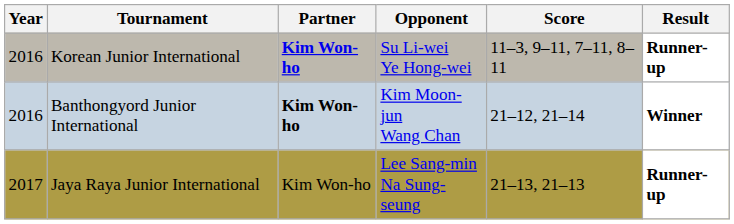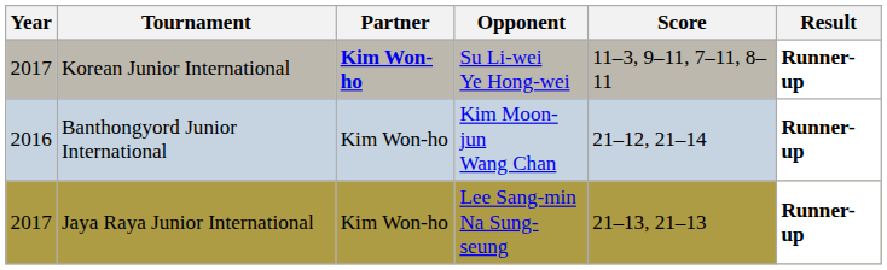 <table class="sortable wikitable" style="font-size: 90%;">
 <tr>
 <th>Year</th>
 <th>Tournament</th>
 <th>Partner</th>
 <th>Opponent</th>
 <th>Score</th>
 <th>Result</th>
 </tr>
 <tr style="background:#BDB8AD">
-<td align="center">2016</td>
+<td align="center">2017</td>
 <td align="left">Korean Junior International</td>
 <td align="left"><strong> <a href='#'>Kim Won-ho</a></strong></td>
 <td align="left"> <a href='#'>Su Li-wei</a><br> <a href='#'>Ye Hong-wei</a></td>
 <td align="left">11–3, 9–11, 7–11, 8–11</td>
 <td style="text-align:left; background:white"> <strong>Runner-up</strong></td>
 </tr>
 <tr style="background:#C6D4E1">
 <td align="center">2016</td>
 <td align="left">Banthongyord Junior International</td>
-<td align="left"><strong> Kim Won-ho</strong></td>
+<td align="left"> Kim Won-ho</td>
 <td align="left"> <a href='#'>Kim Moon-jun</a><br> <a href='#'>Wang Chan</a></td>
 <td align="left">21–12, 21–14</td>
-<td style="text-align:left; background:white"> <strong>Winner</strong></td>
+<td style="text-align:left; background:white"> <strong>Runner-up</strong></td>
 </tr>
 <tr style="background:#AE9C45">
 <td align="center">2017</td>
 <td align="left">Jaya Raya Junior International</td>
 <td align="left"> Kim Won-ho</td>
 <td align="left"> <a href='#'>Lee Sang-min</a><br> <a href='#'>Na Sung-seung</a></td>
 <td align="left">21–13, 21–13</td>
 <td style="text-align:left; background:white"> <strong>Runner-up</strong></td>
 </tr>
 </table>
